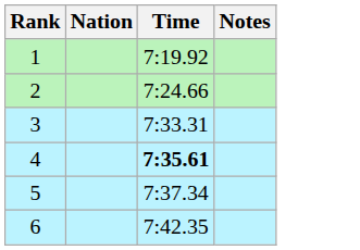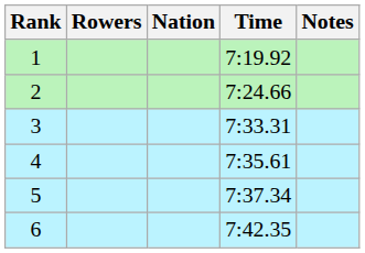 <table class="wikitable sortable" style=text-align:center>
 <tr>
 <th>Rank</th>
+<th>Rowers</th>
 <th>Nation</th>
 <th>Time</th>
 <th>Notes</th>
 </tr>
 <tr bgcolor=bbf3bb>
 <td>1</td>
 <td align=left></td>
+<td align=left></td>
 <td>7:19.92</td>
 <td></td>
 </tr>
 <tr bgcolor=bbf3bb>
 <td>2</td>
+<td align=left></td>
 <td align=left></td>
 <td>7:24.66</td>
 <td></td>
 </tr>
 <tr bgcolor=bbf3ff>
 <td>3</td>
 <td align=left></td>
+<td align=left></td>
 <td>7:33.31</td>
 <td></td>
 </tr>
 <tr bgcolor=bbf3ff>
 <td>4</td>
 <td align=left></td>
-<td><strong>7:35.61</strong></td>
+<td align=left></td>
+<td>7:35.61</td>
 <td></td>
 </tr>
 <tr bgcolor=bbf3ff>
 <td>5</td>
+<td align=left></td>
 <td align=left></td>
 <td>7:37.34</td>
 <td></td>
 </tr>
 <tr bgcolor=bbf3ff>
 <td>6</td>
 <td align=left></td>
+<td align=left></td>
 <td>7:42.35</td>
 <td></td>
 </tr>
 </table>
